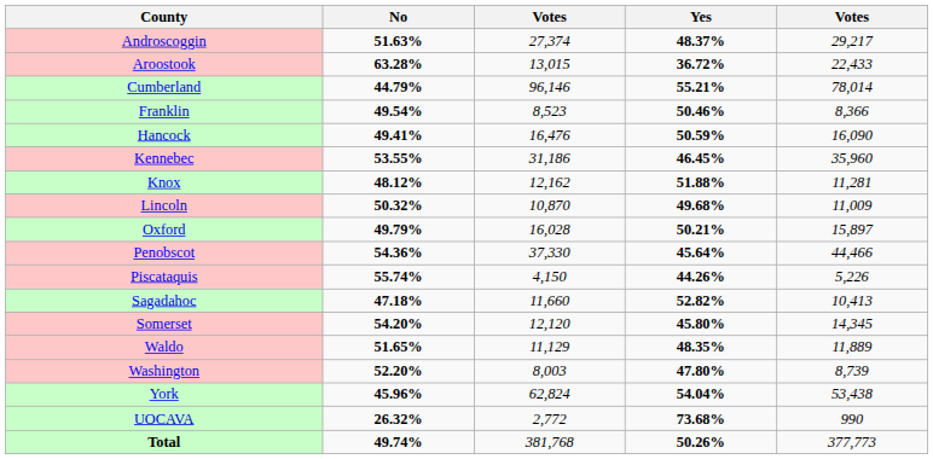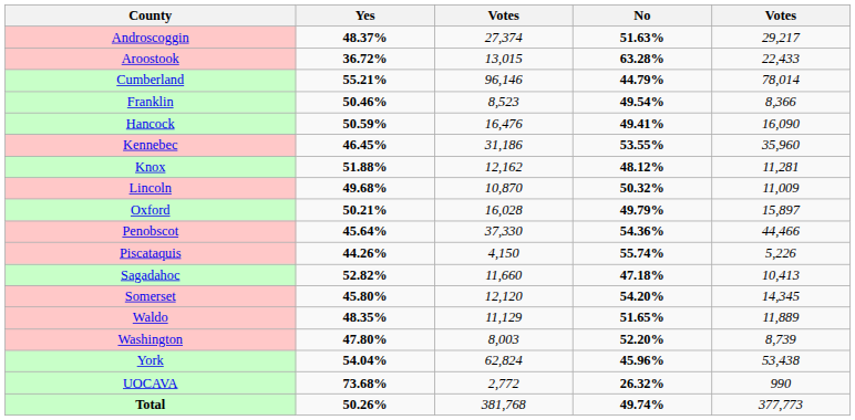 <table style="width:50%;" class="wikitable sortable">
 <tr style="background:lightgrey;">
 <th style="width:21%;">County</th>
+<th style="width:10%;">Yes</th>
+<th style="width:10%;">Votes</th>
 <th style="width:10%;">No</th>
-<th style="width:10%;">Votes</th>
-<th style="width:10%;">Yes</th>
 <th style="width:10%;">Votes</th>
 </tr>
 <tr>
 <td style="text-align:center; background:#ffc8c8;"><a href='#'>Androscoggin</a></td>
+<td style="text-align:center;"><strong>48.37%</strong></td>
+<td style="text-align:center;"><em>27,374</em></td>
 <td style="text-align:center;"><strong>51.63%</strong></td>
-<td style="text-align:center;"><em>27,374</em></td>
-<td style="text-align:center;"><strong>48.37%</strong></td>
 <td style="text-align:center;"><em>29,217</em></td>
 </tr>
 <tr>
 <td style="text-align:center; background:#ffc8c8;"><a href='#'>Aroostook</a></td>
+<td style="text-align:center;"><strong>36.72%</strong></td>
+<td style="text-align:center;"><em>13,015</em></td>
 <td style="text-align:center;"><strong>63.28%</strong></td>
-<td style="text-align:center;"><em>13,015</em></td>
-<td style="text-align:center;"><strong>36.72%</strong></td>
 <td style="text-align:center;"><em>22,433</em></td>
 </tr>
 <tr>
 <td style="text-align:center; background:#c8ffc8;"><a href='#'>Cumberland</a></td>
+<td style="text-align:center;"><strong>55.21%</strong></td>
+<td style="text-align:center;"><em>96,146</em></td>
 <td style="text-align:center;"><strong>44.79%</strong></td>
-<td style="text-align:center;"><em>96,146</em></td>
-<td style="text-align:center;"><strong>55.21%</strong></td>
 <td style="text-align:center;"><em>78,014</em></td>
 </tr>
 <tr>
 <td style="text-align:center; background:#c8ffc8;"><a href='#'>Franklin</a></td>
+<td style="text-align:center;"><strong>50.46%</strong></td>
+<td style="text-align:center;"><em>8,523</em></td>
 <td style="text-align:center;"><strong>49.54%</strong></td>
-<td style="text-align:center;"><em>8,523</em></td>
-<td style="text-align:center;"><strong>50.46%</strong></td>
 <td style="text-align:center;"><em>8,366</em></td>
 </tr>
 <tr>
 <td style="text-align:center; background:#c8ffc8;"><a href='#'>Hancock</a></td>
+<td style="text-align:center;"><strong>50.59%</strong></td>
+<td style="text-align:center;"><em>16,476</em></td>
 <td style="text-align:center;"><strong>49.41%</strong></td>
-<td style="text-align:center;"><em>16,476</em></td>
-<td style="text-align:center;"><strong>50.59%</strong></td>
 <td style="text-align:center;"><em>16,090</em></td>
 </tr>
 <tr>
 <td style="text-align:center; background:#ffc8c8;"><a href='#'>Kennebec</a></td>
+<td style="text-align:center;"><strong>46.45%</strong></td>
+<td style="text-align:center;"><em>31,186</em></td>
 <td style="text-align:center;"><strong>53.55%</strong></td>
-<td style="text-align:center;"><em>31,186</em></td>
-<td style="text-align:center;"><strong>46.45%</strong></td>
 <td style="text-align:center;"><em>35,960</em></td>
 </tr>
 <tr>
 <td style="text-align:center; background:#c8ffc8;"><a href='#'>Knox</a></td>
+<td style="text-align:center;"><strong>51.88%</strong></td>
+<td style="text-align:center;"><em>12,162</em></td>
 <td style="text-align:center;"><strong>48.12%</strong></td>
-<td style="text-align:center;"><em>12,162</em></td>
-<td style="text-align:center;"><strong>51.88%</strong></td>
 <td style="text-align:center;"><em>11,281</em></td>
 </tr>
 <tr>
 <td style="text-align:center; background:#ffc8c8;"><a href='#'>Lincoln</a></td>
+<td style="text-align:center;"><strong>49.68%</strong></td>
+<td style="text-align:center;"><em>10,870</em></td>
 <td style="text-align:center;"><strong>50.32%</strong></td>
-<td style="text-align:center;"><em>10,870</em></td>
-<td style="text-align:center;"><strong>49.68%</strong></td>
 <td style="text-align:center;"><em>11,009</em></td>
 </tr>
 <tr>
 <td style="text-align:center; background:#c8ffc8;"><a href='#'>Oxford</a></td>
+<td style="text-align:center;"><strong>50.21%</strong></td>
+<td style="text-align:center;"><em>16,028</em></td>
 <td style="text-align:center;"><strong>49.79%</strong></td>
-<td style="text-align:center;"><em>16,028</em></td>
-<td style="text-align:center;"><strong>50.21%</strong></td>
 <td style="text-align:center;"><em>15,897</em></td>
 </tr>
 <tr>
 <td style="text-align:center; background:#ffc8c8;"><a href='#'>Penobscot</a></td>
+<td style="text-align:center;"><strong>45.64%</strong></td>
+<td style="text-align:center;"><em>37,330</em></td>
 <td style="text-align:center;"><strong>54.36%</strong></td>
-<td style="text-align:center;"><em>37,330</em></td>
-<td style="text-align:center;"><strong>45.64%</strong></td>
 <td style="text-align:center;"><em>44,466</em></td>
 </tr>
 <tr>
 <td style="text-align:center; background:#ffc8c8;"><a href='#'>Piscataquis</a></td>
+<td style="text-align:center;"><strong>44.26%</strong></td>
+<td style="text-align:center;"><em>4,150</em></td>
 <td style="text-align:center;"><strong>55.74%</strong></td>
-<td style="text-align:center;"><em>4,150</em></td>
-<td style="text-align:center;"><strong>44.26%</strong></td>
 <td style="text-align:center;"><em>5,226</em></td>
 </tr>
 <tr>
 <td style="text-align:center; background:#c8ffc8;"><a href='#'>Sagadahoc</a></td>
+<td style="text-align:center;"><strong>52.82%</strong></td>
+<td style="text-align:center;"><em>11,660</em></td>
 <td style="text-align:center;"><strong>47.18%</strong></td>
-<td style="text-align:center;"><em>11,660</em></td>
-<td style="text-align:center;"><strong>52.82%</strong></td>
 <td style="text-align:center;"><em>10,413</em></td>
 </tr>
 <tr>
 <td style="text-align:center; background:#ffc8c8;"><a href='#'>Somerset</a></td>
+<td style="text-align:center;"><strong>45.80%</strong></td>
+<td style="text-align:center;"><em>12,120</em></td>
 <td style="text-align:center;"><strong>54.20%</strong></td>
-<td style="text-align:center;"><em>12,120</em></td>
-<td style="text-align:center;"><strong>45.80%</strong></td>
 <td style="text-align:center;"><em>14,345</em></td>
 </tr>
 <tr>
 <td style="text-align:center; background:#ffc8c8;"><a href='#'>Waldo</a></td>
+<td style="text-align:center;"><strong>48.35%</strong></td>
+<td style="text-align:center;"><em>11,129</em></td>
 <td style="text-align:center;"><strong>51.65%</strong></td>
-<td style="text-align:center;"><em>11,129</em></td>
-<td style="text-align:center;"><strong>48.35%</strong></td>
 <td style="text-align:center;"><em>11,889</em></td>
 </tr>
 <tr>
 <td style="text-align:center; background:#ffc8c8;"><a href='#'>Washington</a></td>
+<td style="text-align:center;"><strong>47.80%</strong></td>
+<td style="text-align:center;"><em>8,003</em></td>
 <td style="text-align:center;"><strong>52.20%</strong></td>
-<td style="text-align:center;"><em>8,003</em></td>
-<td style="text-align:center;"><strong>47.80%</strong></td>
 <td style="text-align:center;"><em>8,739</em></td>
 </tr>
 <tr>
 <td style="text-align:center; background:#c8ffc8;"><a href='#'>York</a></td>
+<td style="text-align:center;"><strong>54.04%</strong></td>
+<td style="text-align:center;"><em>62,824</em></td>
 <td style="text-align:center;"><strong>45.96%</strong></td>
-<td style="text-align:center;"><em>62,824</em></td>
-<td style="text-align:center;"><strong>54.04%</strong></td>
 <td style="text-align:center;"><em>53,438</em></td>
 </tr>
 <tr>
 <td style="text-align:center; background:#c8ffc8;"><a href='#'>UOCAVA</a></td>
+<td style="text-align:center;"><strong>73.68%</strong></td>
+<td style="text-align:center;"><em>2,772</em></td>
 <td style="text-align:center;"><strong>26.32%</strong></td>
-<td style="text-align:center;"><em>2,772</em></td>
-<td style="text-align:center;"><strong>73.68%</strong></td>
 <td style="text-align:center;"><em>990</em></td>
 </tr>
 <tr>
 <td style="text-align:center; background:#c8ffc8;"><strong>Total</strong></td>
+<td style="text-align:center;"><strong>50.26%</strong></td>
+<td style="text-align:center;"><em>381,768</em></td>
 <td style="text-align:center;"><strong>49.74%</strong></td>
-<td style="text-align:center;"><em>381,768</em></td>
-<td style="text-align:center;"><strong>50.26%</strong></td>
 <td style="text-align:center;"><em>377,773</em></td>
 </tr>
 </table>
